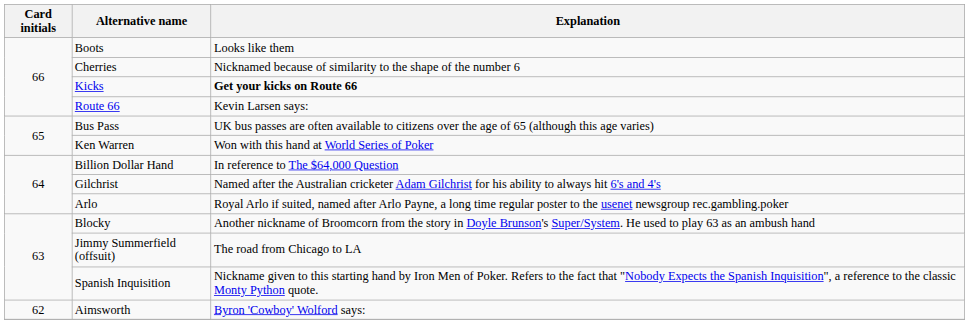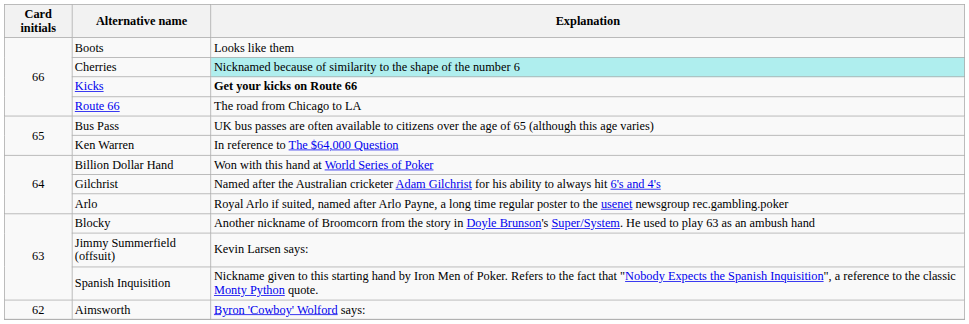 <table class="wikitable">
 <tr>
 <th>Card initials</th>
 <th>Alternative name</th>
 <th>Explanation</th>
 </tr>
 <tr>
 <td align="center" rowspan="4">66</td>
 <td>Boots</td>
 <td>Looks like them</td>
 </tr>
 <tr>
 <td>Cherries</td>
-<td>Nicknamed because of similarity to the shape of the number 6</td>
+<td style="background: paleturquoise;">Nicknamed because of similarity to the shape of the number 6</td>
 </tr>
 <tr>
 <td><a href='#'>Kicks</a></td>
 <td><strong>Get your kicks on Route 66</strong></td>
 </tr>
 <tr>
 <td><a href='#'>Route 66</a></td>
-<td>Kevin Larsen says:<br></td>
+<td>The road from Chicago to LA</td>
 </tr>
 <tr>
 <td align="center" rowspan="2">65</td>
 <td>Bus Pass</td>
 <td>UK bus passes are often available to citizens over the age of 65 (although this age varies)</td>
 </tr>
 <tr>
 <td>Ken Warren</td>
-<td>Won with this hand at <a href='#'>World Series of Poker</a></td>
+<td>In reference to <a href='#'>The $64,000 Question</a></td>
 </tr>
 <tr>
 <td align="center" rowspan="3">64</td>
 <td>Billion Dollar Hand</td>
-<td>In reference to <a href='#'>The $64,000 Question</a></td>
+<td>Won with this hand at <a href='#'>World Series of Poker</a></td>
 </tr>
 <tr>
 <td>Gilchrist</td>
 <td>Named after the Australian cricketer <a href='#'>Adam Gilchrist</a> for his ability to always hit <a href='#'>6's and 4's</a></td>
 </tr>
 <tr>
 <td>Arlo</td>
 <td>Royal Arlo if suited, named after Arlo Payne, a long time regular poster to the <a href='#'>usenet</a> newsgroup rec.gambling.poker</td>
 </tr>
 <tr>
 <td align="center" rowspan="3">63</td>
 <td>Blocky</td>
 <td>Another nickname of Broomcorn from the story in <a href='#'>Doyle Brunson</a>'s <a href='#'>Super/System</a>. He used to play 63 as an ambush hand</td>
 </tr>
 <tr>
 <td>Jimmy Summerfield (offsuit)</td>
-<td>The road from Chicago to LA</td>
+<td>Kevin Larsen says:<br></td>
 </tr>
 <tr>
 <td>Spanish Inquisition</td>
 <td>Nickname given to this starting hand by Iron Men of Poker.  Refers to the fact that "<a href='#'>Nobody Expects the Spanish Inquisition</a>", a reference to the classic <a href='#'>Monty Python</a> quote.</td>
 </tr>
 <tr>
 <td align="center" rowspan="1">62</td>
 <td>Aimsworth</td>
 <td><a href='#'>Byron 'Cowboy' Wolford</a> says:<br></td>
 </tr>
 <tr>
 </tr>
 </table>
